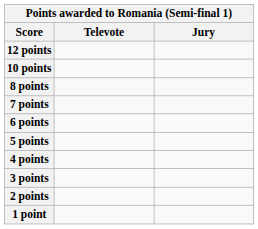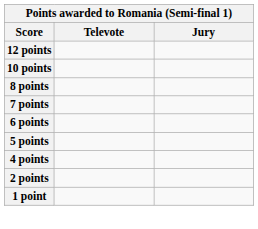 <table class="wikitable collapsible">
 <tr>
 <th colspan="3">Points awarded to Romania (Semi-final 1)</th>
 </tr>
 <tr>
 <th scope="col" width="20%">Score</th>
 <th scope="col" width="40%">Televote</th>
 <th scope="col" width="40%">Jury</th>
 </tr>
 <tr>
 <th scope="row">12 points</th>
 <td></td>
 <td></td>
 </tr>
 <tr>
 <th scope="row">10 points</th>
 <td></td>
 <td></td>
 </tr>
 <tr>
 <th scope="row">8 points</th>
 <td></td>
 <td></td>
 </tr>
 <tr>
 <th scope="row">7 points</th>
 <td></td>
 <td></td>
 </tr>
 <tr>
 <th scope="row">6 points</th>
 <td></td>
 <td></td>
 </tr>
 <tr>
 <th scope="row">5 points</th>
 <td></td>
 <td></td>
 </tr>
 <tr>
 <th scope="row">4 points</th>
 <td></td>
 <td></td>
 </tr>
 <tr>
-<th scope="row">3 points</th>
-<td></td>
-<td></td>
-</tr>
-<tr>
 <th scope="row">2 points</th>
 <td></td>
 <td></td>
 </tr>
 <tr>
 <th scope="row">1 point</th>
 <td></td>
 <td></td>
 </tr>
 </table>
